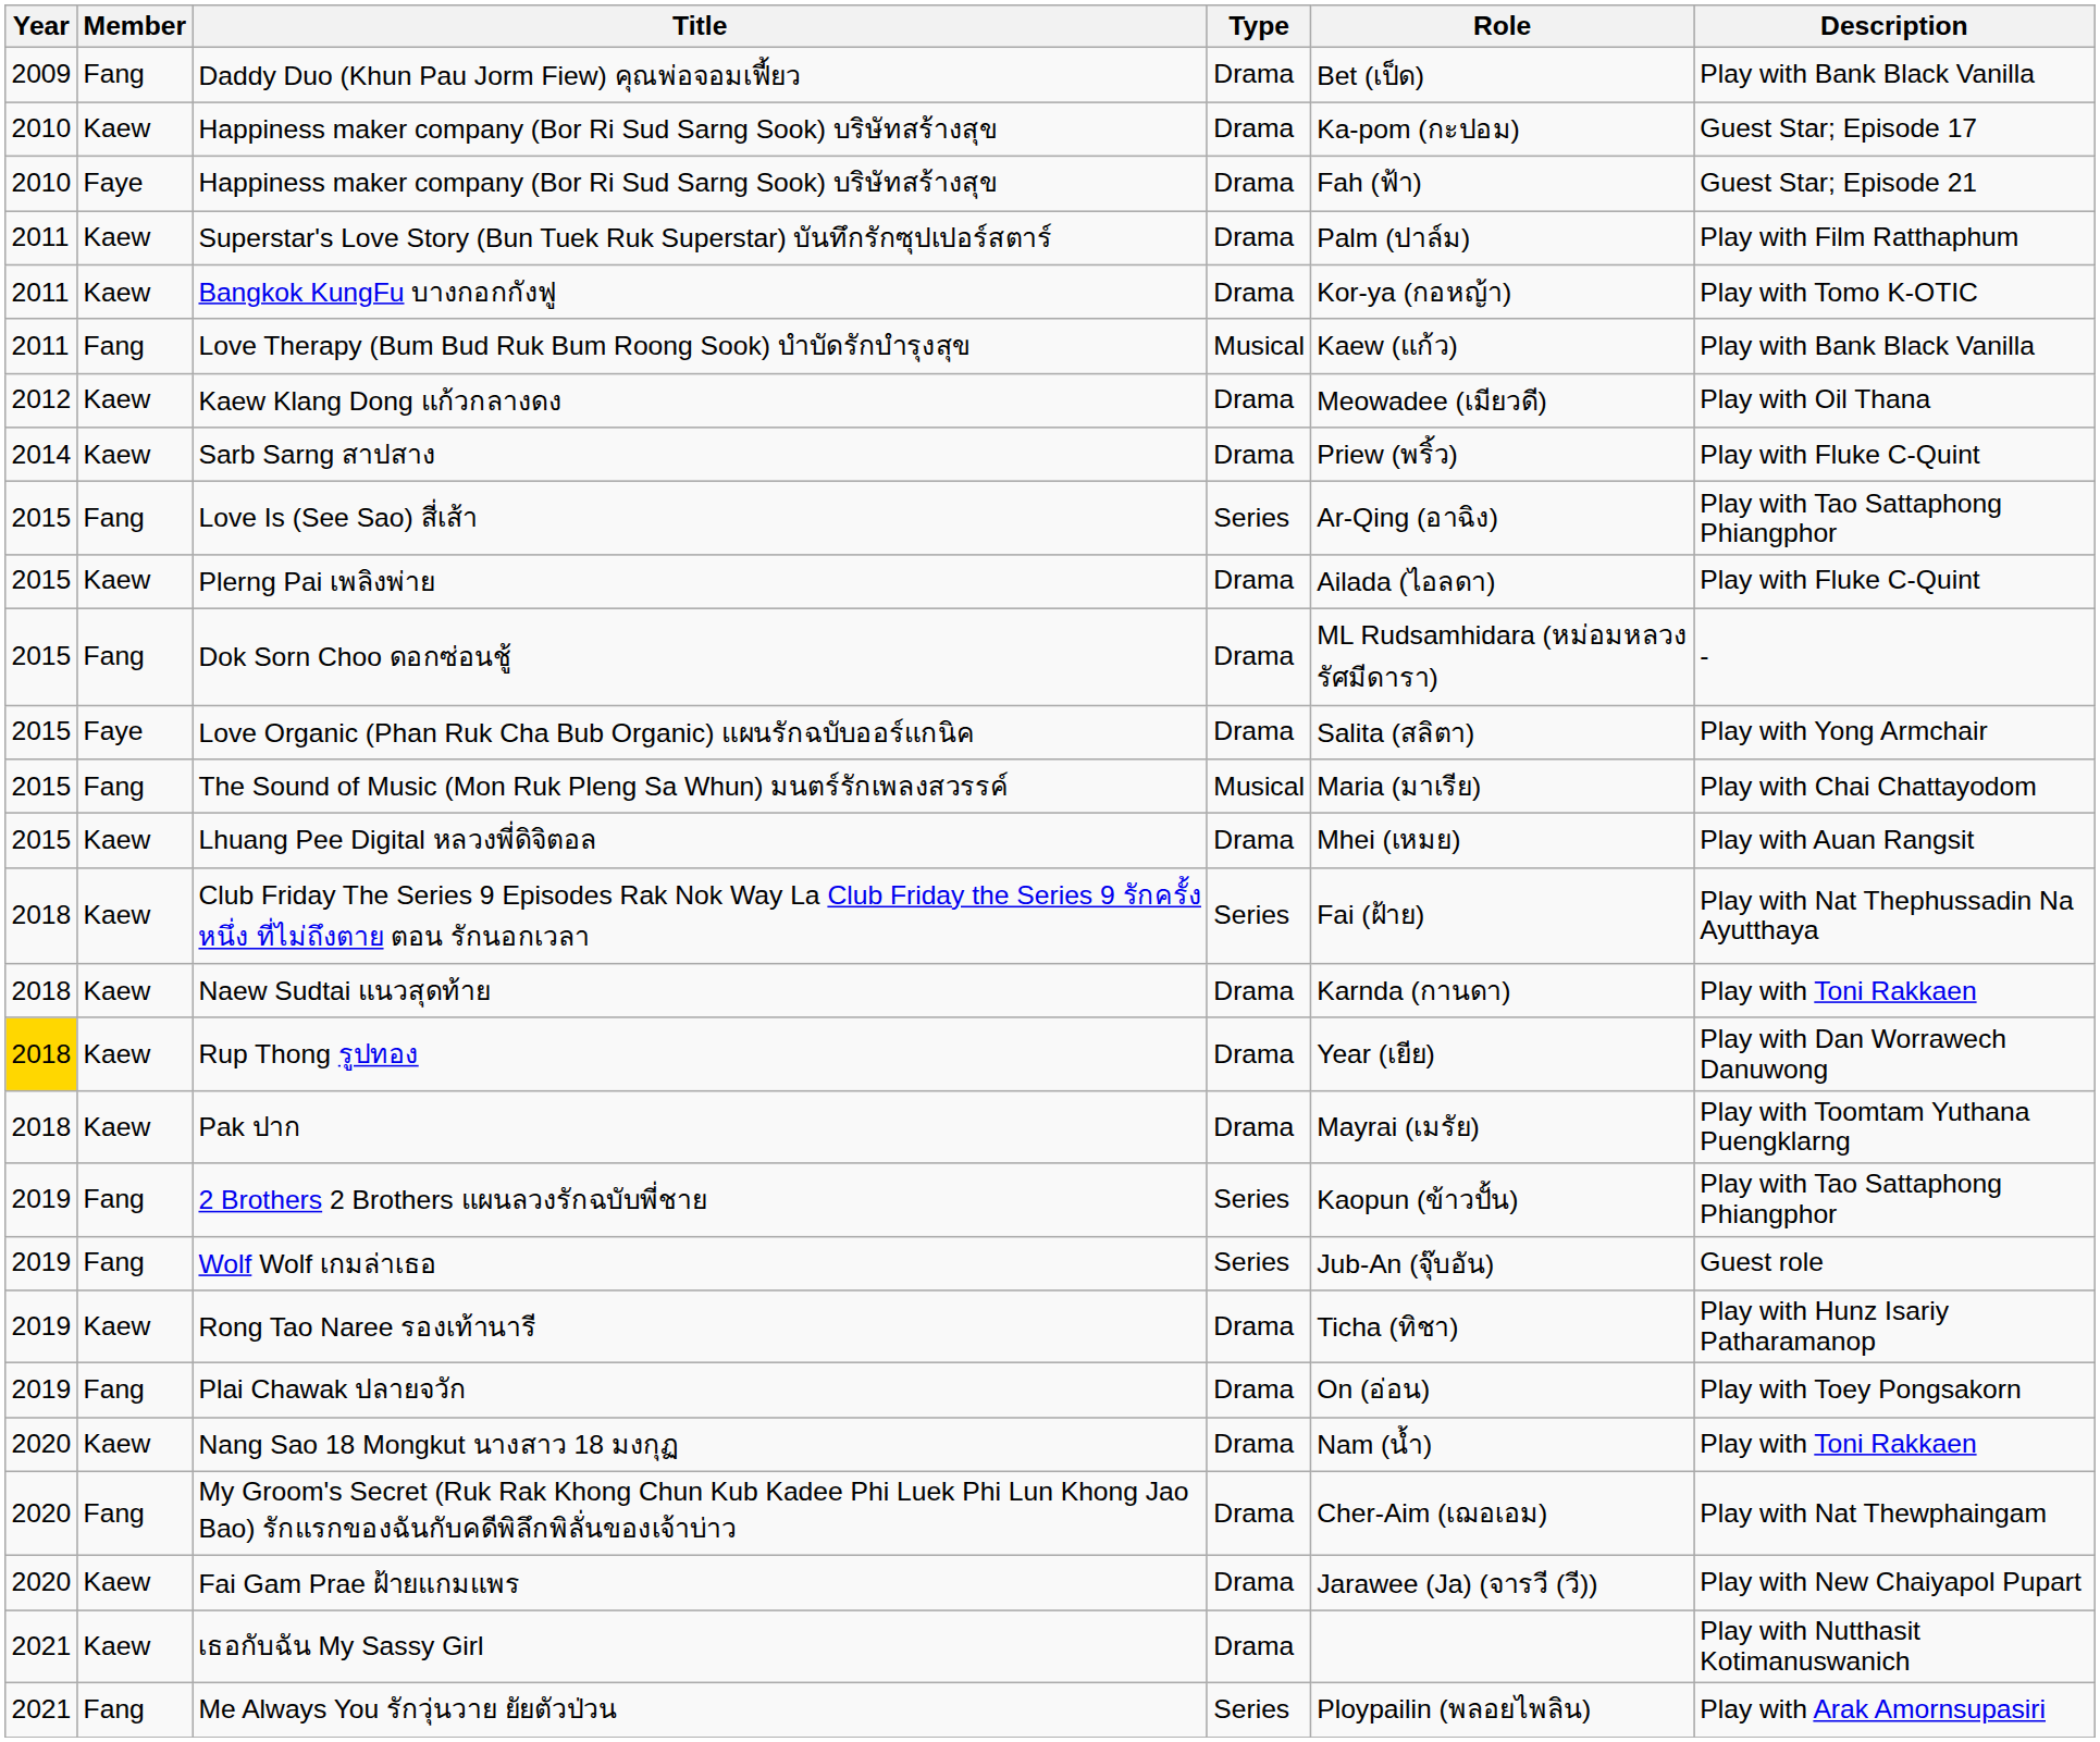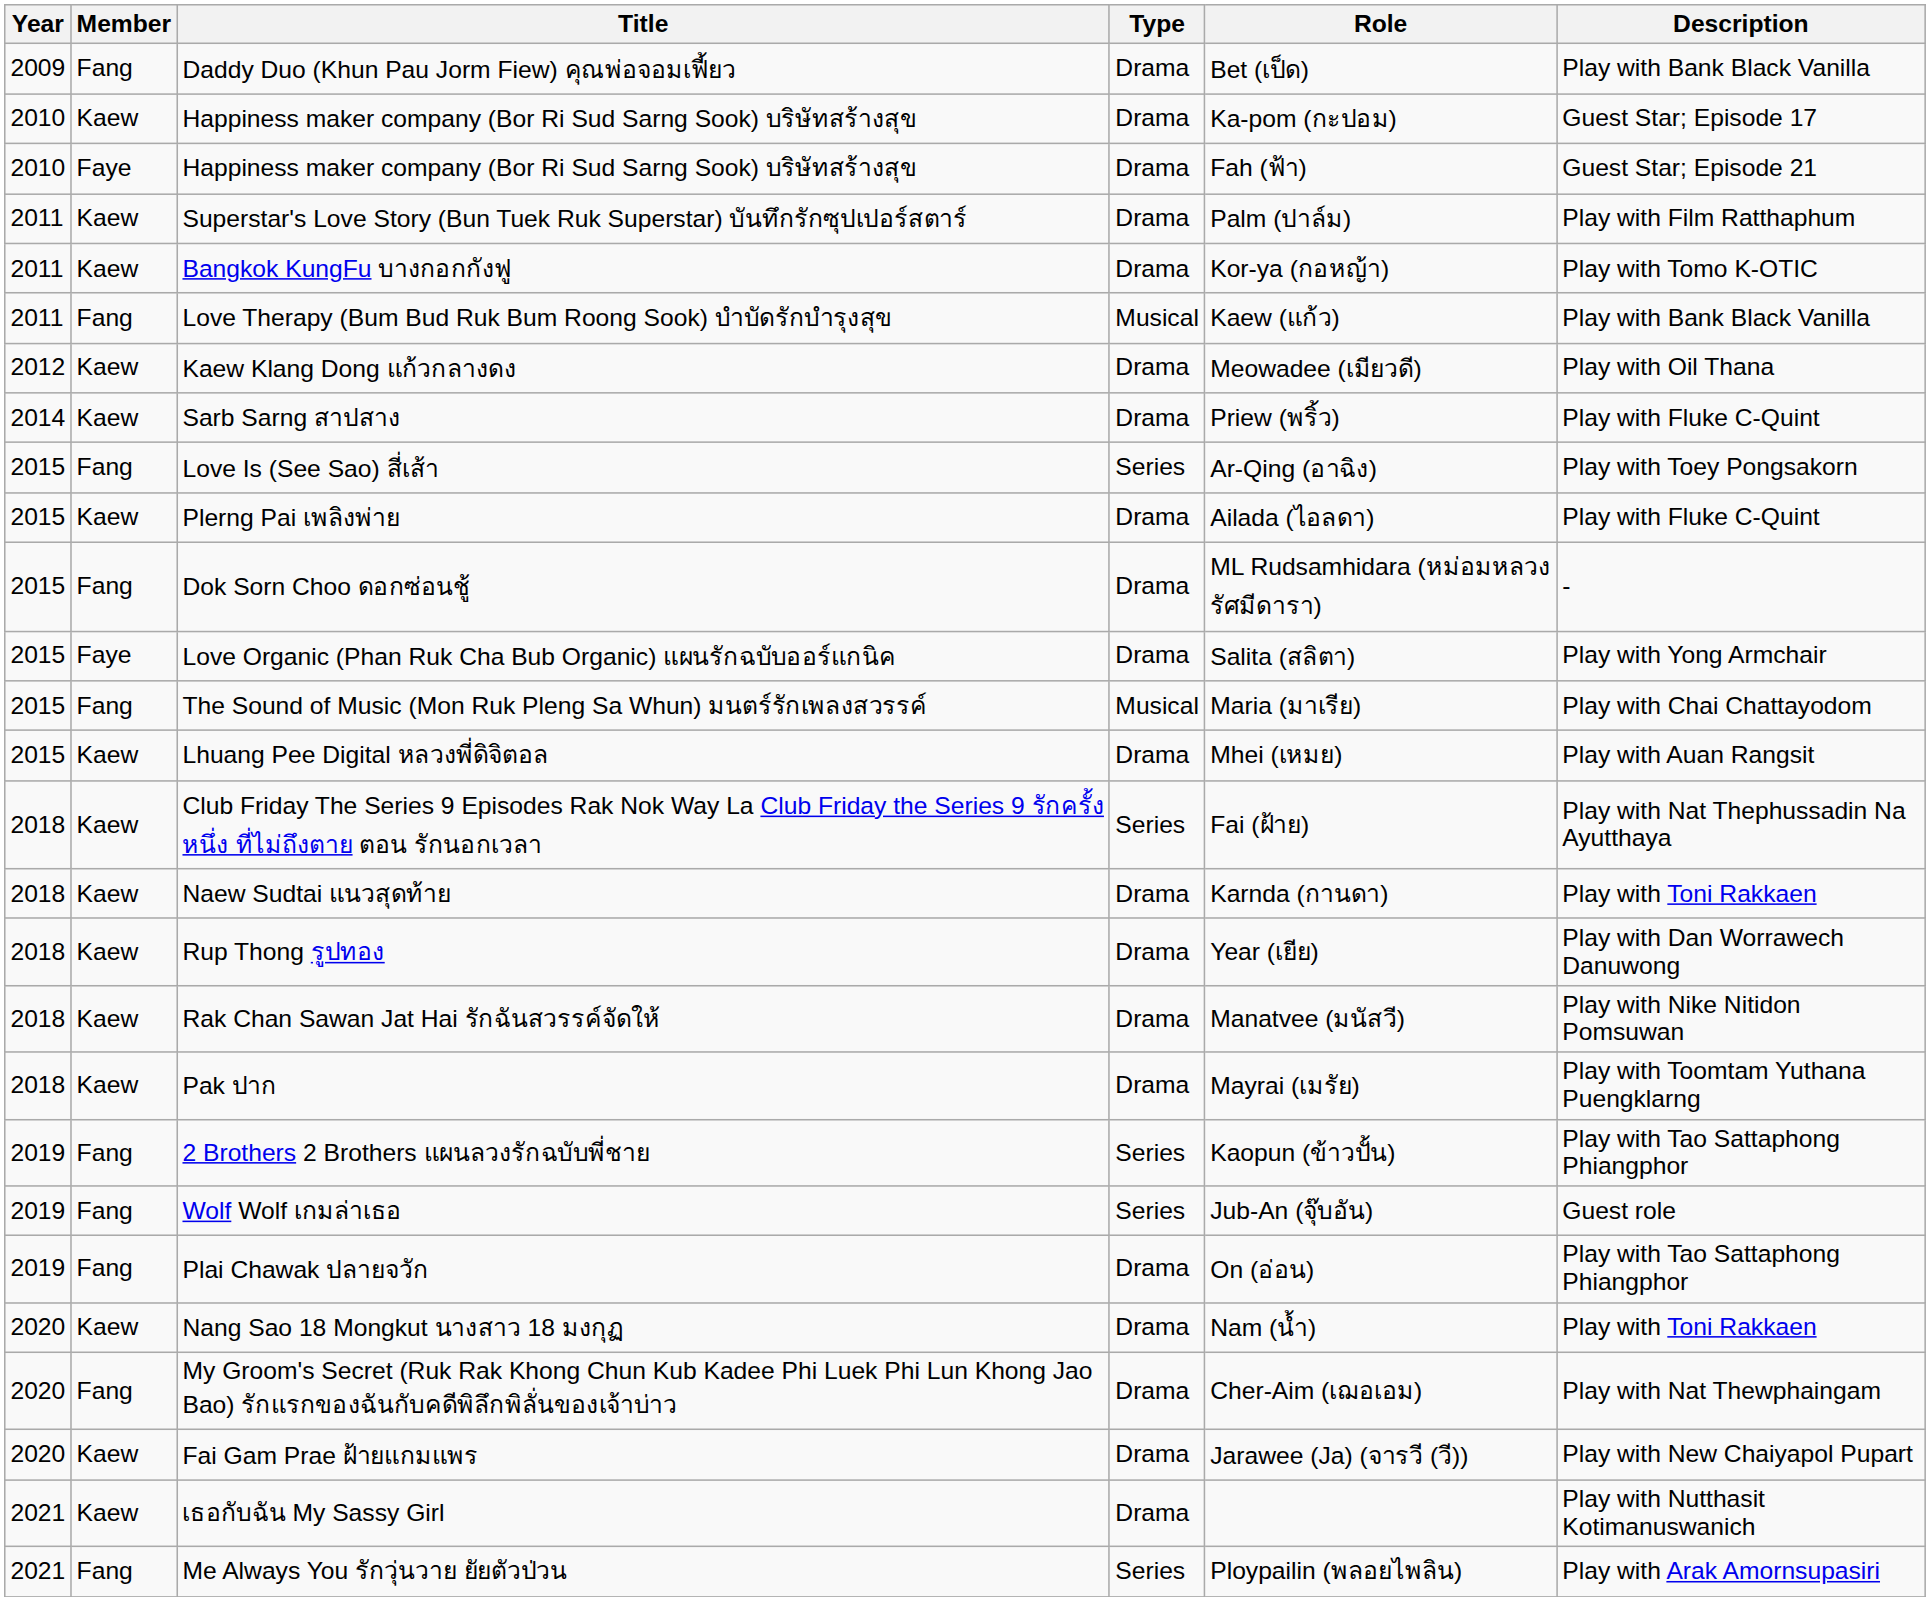 <table class="wikitable">
 <tr>
 <th>Year</th>
 <th>Member</th>
 <th>Title</th>
 <th>Type</th>
 <th>Role</th>
 <th>Description</th>
 </tr>
 <tr>
 <td>2009</td>
 <td>Fang</td>
 <td>Daddy Duo (Khun Pau Jorm Fiew) คุณพ่อจอมเฟี้ยว</td>
 <td>Drama</td>
 <td>Bet (เป็ด)</td>
 <td>Play with Bank Black Vanilla</td>
 </tr>
 <tr>
 <td>2010</td>
 <td>Kaew</td>
 <td>Happiness maker company (Bor Ri Sud Sarng Sook) บริษัทสร้างสุข</td>
 <td>Drama</td>
 <td>Ka-pom (กะปอม)</td>
 <td>Guest Star; Episode 17</td>
 </tr>
 <tr>
 <td>2010</td>
 <td>Faye</td>
 <td>Happiness maker company (Bor Ri Sud Sarng Sook) บริษัทสร้างสุข</td>
 <td>Drama</td>
 <td>Fah (ฟ้า)</td>
 <td>Guest Star; Episode 21</td>
 </tr>
 <tr>
 <td>2011</td>
 <td>Kaew</td>
 <td>Superstar's Love Story (Bun Tuek Ruk Superstar) บันทึกรักซุปเปอร์สตาร์</td>
 <td>Drama</td>
 <td>Palm (ปาล์ม)</td>
 <td>Play with Film Ratthaphum</td>
 </tr>
 <tr>
 <td>2011</td>
 <td>Kaew</td>
 <td><a href='#'>Bangkok KungFu</a> บางกอกกังฟู</td>
 <td>Drama</td>
 <td>Kor-ya (กอหญ้า)</td>
 <td>Play with Tomo K-OTIC</td>
 </tr>
 <tr>
 <td>2011</td>
 <td>Fang</td>
 <td>Love Therapy (Bum Bud Ruk Bum Roong Sook) บำบัดรักบำรุงสุข</td>
 <td>Musical</td>
 <td>Kaew (แก้ว)</td>
 <td>Play with Bank Black Vanilla</td>
 </tr>
 <tr>
 <td>2012</td>
 <td>Kaew</td>
 <td>Kaew Klang Dong แก้วกลางดง</td>
 <td>Drama</td>
 <td>Meowadee (เมียวดี)</td>
 <td>Play with Oil Thana</td>
 </tr>
 <tr>
 <td>2014</td>
 <td>Kaew</td>
 <td>Sarb Sarng สาปสาง</td>
 <td>Drama</td>
 <td>Priew (พริ้ว)</td>
 <td>Play with Fluke C-Quint</td>
 </tr>
 <tr>
 <td>2015</td>
 <td>Fang</td>
 <td>Love Is (See Sao) สี่เส้า</td>
 <td>Series</td>
 <td>Ar-Qing (อาฉิง)</td>
-<td>Play with Tao Sattaphong Phiangphor</td>
+<td>Play with Toey Pongsakorn</td>
 </tr>
 <tr>
 <td>2015</td>
 <td>Kaew</td>
 <td>Plerng Pai เพลิงพ่าย</td>
 <td>Drama</td>
 <td>Ailada (ไอลดา)</td>
 <td>Play with Fluke C-Quint</td>
 </tr>
 <tr>
 <td>2015</td>
 <td>Fang</td>
 <td>Dok Sorn Choo ดอกซ่อนชู้</td>
 <td>Drama</td>
 <td>ML Rudsamhidara (หม่อมหลวงรัศมีดารา)</td>
 <td>-</td>
 </tr>
 <tr>
 <td>2015</td>
 <td>Faye</td>
 <td>Love Organic (Phan Ruk Cha Bub Organic) แผนรักฉบับออร์แกนิค</td>
 <td>Drama</td>
 <td>Salita (สลิตา)</td>
 <td>Play with Yong Armchair</td>
 </tr>
 <tr>
 <td>2015</td>
 <td>Fang</td>
 <td>The Sound of Music (Mon Ruk Pleng Sa Whun) มนตร์รักเพลงสวรรค์</td>
 <td>Musical</td>
 <td>Maria (มาเรีย)</td>
 <td>Play with Chai Chattayodom</td>
 </tr>
 <tr>
 <td>2015</td>
 <td>Kaew</td>
 <td>Lhuang Pee Digital หลวงพี่ดิจิตอล</td>
 <td>Drama</td>
 <td>Mhei (เหมย)</td>
 <td>Play with Auan Rangsit</td>
 </tr>
 <tr>
 <td>2018</td>
 <td>Kaew</td>
 <td>Club Friday The Series 9 Episodes Rak Nok Way La <a href='#'>Club Friday the Series 9 รักครั้งหนึ่ง ที่ไม่ถึงตาย</a> ตอน รักนอกเวลา</td>
 <td>Series</td>
 <td>Fai (ฝ้าย)</td>
 <td>Play with Nat Thephussadin Na Ayutthaya</td>
 </tr>
 <tr>
 <td>2018</td>
 <td>Kaew</td>
 <td>Naew Sudtai แนวสุดท้าย</td>
 <td>Drama</td>
 <td>Karnda (กานดา)</td>
 <td>Play with <a href='#'>Toni Rakkaen</a></td>
 </tr>
 <tr>
-<td style="background: gold;">2018</td>
+<td>2018</td>
 <td>Kaew</td>
 <td>Rup Thong <a href='#'>รูปทอง</a></td>
 <td>Drama</td>
 <td>Year (เยีย)</td>
 <td>Play with Dan Worrawech Danuwong</td>
+</tr>
+<tr>
+<td>2018</td>
+<td>Kaew</td>
+<td>Rak Chan Sawan Jat Hai รักฉันสวรรค์จัดให้</td>
+<td>Drama</td>
+<td>Manatvee (มนัสวี)</td>
+<td>Play with Nike Nitidon Pomsuwan</td>
 </tr>
 <tr>
 <td>2018</td>
 <td>Kaew</td>
 <td>Pak ปาก</td>
 <td>Drama</td>
 <td>Mayrai (เมรัย)</td>
 <td>Play with Toomtam Yuthana Puengklarng</td>
 </tr>
 <tr>
 <td>2019</td>
 <td>Fang</td>
 <td><a href='#'>2 Brothers</a> 2 Brothers แผนลวงรักฉบับพี่ชาย</td>
 <td>Series</td>
 <td>Kaopun (ข้าวปั้น)</td>
 <td>Play with Tao Sattaphong Phiangphor</td>
 </tr>
 <tr>
 <td>2019</td>
 <td>Fang</td>
 <td><a href='#'>Wolf</a> Wolf เกมล่าเธอ</td>
 <td>Series</td>
 <td>Jub-An (จุ๊บอัน)</td>
 <td>Guest role</td>
 </tr>
 <tr>
 <td>2019</td>
-<td>Kaew</td>
-<td>Rong Tao Naree รองเท้านารี</td>
-<td>Drama</td>
-<td>Ticha (ทิชา)</td>
-<td>Play with Hunz Isariy Patharamanop</td>
-</tr>
-<tr>
-<td>2019</td>
 <td>Fang</td>
 <td>Plai Chawak ปลายจวัก</td>
 <td>Drama</td>
 <td>On (อ่อน)</td>
-<td>Play with Toey Pongsakorn</td>
+<td>Play with Tao Sattaphong Phiangphor</td>
 </tr>
 <tr>
 <td>2020</td>
 <td>Kaew</td>
 <td>Nang Sao 18 Mongkut นางสาว 18 มงกุฏ</td>
 <td>Drama</td>
 <td>Nam (น้ำ)</td>
 <td>Play with <a href='#'>Toni Rakkaen</a></td>
 </tr>
 <tr>
 <td>2020</td>
 <td>Fang</td>
 <td>My Groom's Secret (Ruk Rak Khong Chun Kub Kadee Phi Luek Phi Lun Khong Jao Bao) รักแรกของฉันกับคดีพิลึกพิลั่นของเจ้าบ่าว</td>
 <td>Drama</td>
 <td>Cher-Aim (เฌอเอม)</td>
 <td>Play with Nat Thewphaingam</td>
 </tr>
 <tr>
 <td>2020</td>
 <td>Kaew</td>
 <td>Fai Gam Prae ฝ้ายแกมแพร</td>
 <td>Drama</td>
 <td>Jarawee (Ja) (จารวี (วี))</td>
 <td>Play with New Chaiyapol Pupart</td>
 </tr>
 <tr>
 <td>2021</td>
 <td>Kaew</td>
 <td>เธอกับฉัน My Sassy Girl</td>
 <td>Drama</td>
 <td></td>
 <td>Play with Nutthasit Kotimanuswanich</td>
 </tr>
 <tr>
 <td>2021</td>
 <td>Fang</td>
 <td>Me Always You รักวุ่นวาย ยัยตัวป่วน</td>
 <td>Series</td>
 <td>Ploypailin (พลอยไพลิน)</td>
 <td>Play with <a href='#'>Arak Amornsupasiri</a></td>
 </tr>
 <tr>
 </tr>
 </table>
